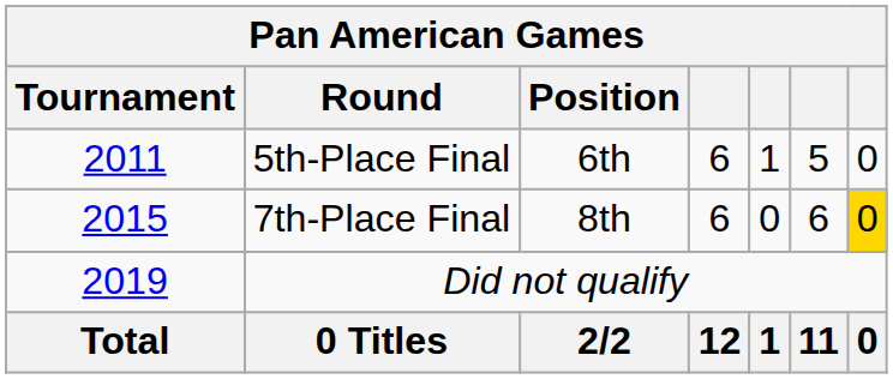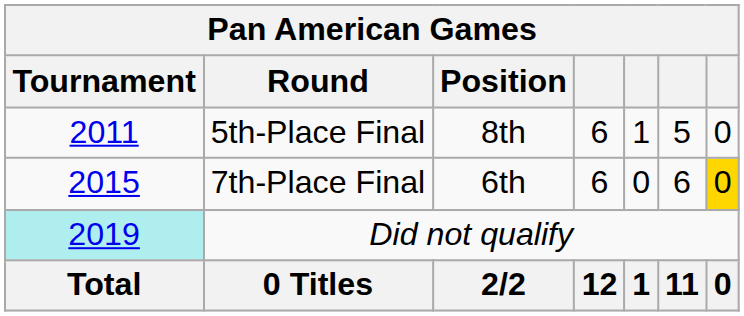 <table class="wikitable" style="text-align: center;">
 <tr>
 <th colspan=7>Pan American Games</th>
 </tr>
 <tr>
 <th>Tournament</th>
 <th>Round</th>
 <th>Position</th>
 <th></th>
 <th></th>
 <th></th>
 <th></th>
 </tr>
 <tr>
 <td> <a href='#'>2011</a></td>
 <td>5th-Place Final</td>
-<td>6th</td>
+<td>8th</td>
 <td>6</td>
 <td>1</td>
 <td>5</td>
 <td>0</td>
 </tr>
 <tr>
 <td> <a href='#'>2015</a></td>
 <td>7th-Place Final</td>
-<td>8th</td>
+<td>6th</td>
 <td>6</td>
 <td>0</td>
 <td>6</td>
 <td style="background: gold;">0</td>
 </tr>
 <tr>
-<td> <a href='#'>2019</a></td>
+<td style="background: paleturquoise;"> <a href='#'>2019</a></td>
 <td colspan="6" rowspan=1><em>Did not qualify</em></td>
 </tr>
 <tr>
 <th>Total</th>
 <th>0 Titles</th>
 <th>2/2</th>
 <th>12</th>
 <th>1</th>
 <th>11</th>
 <th>0</th>
 </tr>
 </table>
